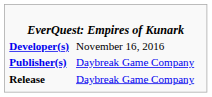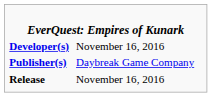 <table class="infobox" style="float:right; width:264px; font-size:90%;">
 <tr>
 <td colspan=2 style="font-size:110%; text-align:center;"><br><strong><em>EverQuest: Empires of Kunark</em></strong><br></td>
 </tr>
 <tr>
 <td><strong><a href='#'>Developer(s)</a></strong></td>
 <td>November 16, 2016</td>
 </tr>
 <tr>
 <td><strong><a href='#'>Publisher(s)</a></strong></td>
 <td><a href='#'>Daybreak Game Company</a></td>
 </tr>
 <tr>
 <td><strong>Release</strong></td>
-<td><a href='#'>Daybreak Game Company</a></td>
+<td>November 16, 2016</td>
 </tr>
 <tr>
 </tr>
 </table>
